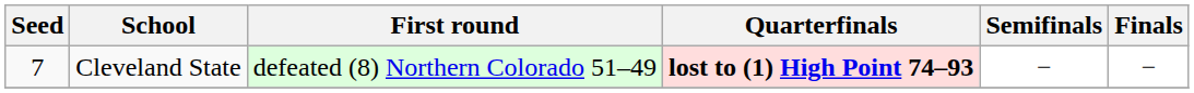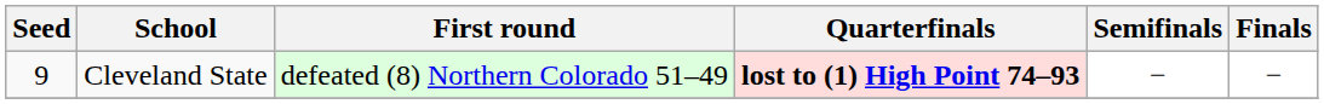 <table class="wikitable" style="white-space:nowrap; font-size:100%; text-align:center">
 <tr>
 <th>Seed</th>
 <th>School</th>
 <th>First round</th>
 <th>Quarterfinals</th>
 <th>Semifinals</th>
 <th>Finals</th>
 </tr>
 <tr>
-<td>7</td>
+<td>9</td>
 <td>Cleveland State</td>
 <td style="background:#ddffdd;">defeated (8) <a href='#'>Northern Colorado</a> 51–49</td>
 <td style="background:#ffdddd;"><strong>lost to (1) <a href='#'>High Point</a> 74–93</strong></td>
 <td style="background:#fff;">−</td>
 <td style="background:#fff;">−</td>
 </tr>
 <tr>
 </tr>
 </table>
